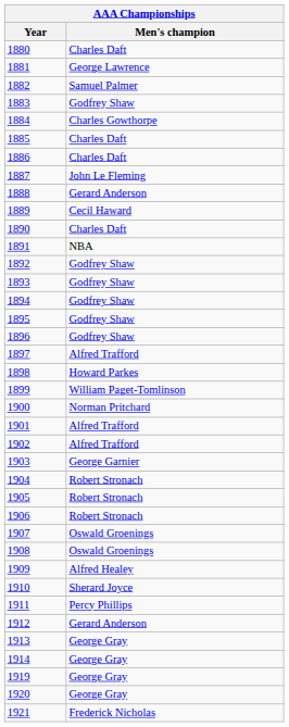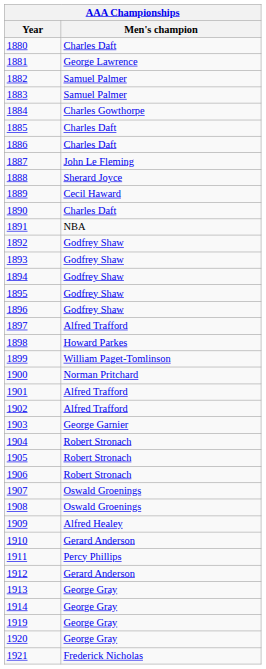 <table class="wikitable">
 <tr>
 <th colspan="2"><a href='#'>AAA Championships</a><br></th>
 </tr>
 <tr>
 <th width=80>Year</th>
 <th width=300>Men's champion</th>
 </tr>
 <tr>
 <td><a href='#'>1880</a></td>
 <td><a href='#'>Charles Daft</a></td>
 </tr>
 <tr>
 <td><a href='#'>1881</a></td>
 <td><a href='#'>George Lawrence</a></td>
 </tr>
 <tr>
 <td><a href='#'>1882</a></td>
 <td><a href='#'>Samuel Palmer</a></td>
 </tr>
 <tr>
 <td><a href='#'>1883</a></td>
-<td><a href='#'>Godfrey Shaw</a></td>
+<td><a href='#'>Samuel Palmer</a></td>
 </tr>
 <tr>
 <td><a href='#'>1884</a></td>
 <td><a href='#'>Charles Gowthorpe</a></td>
 </tr>
 <tr>
 <td><a href='#'>1885</a></td>
 <td><a href='#'>Charles Daft</a></td>
 </tr>
 <tr>
 <td><a href='#'>1886</a></td>
 <td><a href='#'>Charles Daft</a></td>
 </tr>
 <tr>
 <td><a href='#'>1887</a></td>
 <td><a href='#'>John Le Fleming</a></td>
 </tr>
 <tr>
 <td><a href='#'>1888</a></td>
-<td><a href='#'>Gerard Anderson</a></td>
+<td><a href='#'>Sherard Joyce</a></td>
 </tr>
 <tr>
 <td><a href='#'>1889</a></td>
 <td><a href='#'>Cecil Haward</a></td>
 </tr>
 <tr>
 <td><a href='#'>1890</a></td>
 <td><a href='#'>Charles Daft</a></td>
 </tr>
 <tr>
 <td><a href='#'>1891</a></td>
 <td>NBA</td>
 </tr>
 <tr>
 <td><a href='#'>1892</a></td>
 <td><a href='#'>Godfrey Shaw</a></td>
 </tr>
 <tr>
 <td><a href='#'>1893</a></td>
 <td><a href='#'>Godfrey Shaw</a></td>
 </tr>
 <tr>
 <td><a href='#'>1894</a></td>
 <td><a href='#'>Godfrey Shaw</a></td>
 </tr>
 <tr>
 <td><a href='#'>1895</a></td>
 <td><a href='#'>Godfrey Shaw</a></td>
 </tr>
 <tr>
 <td><a href='#'>1896</a></td>
 <td><a href='#'>Godfrey Shaw</a></td>
 </tr>
 <tr>
 <td><a href='#'>1897</a></td>
 <td><a href='#'>Alfred Trafford</a></td>
 </tr>
 <tr>
 <td><a href='#'>1898</a></td>
 <td><a href='#'>Howard Parkes</a></td>
 </tr>
 <tr>
 <td><a href='#'>1899</a></td>
 <td><a href='#'>William Paget-Tomlinson</a></td>
 </tr>
 <tr>
 <td><a href='#'>1900</a></td>
 <td><a href='#'>Norman Pritchard</a></td>
 </tr>
 <tr>
 <td><a href='#'>1901</a></td>
 <td><a href='#'>Alfred Trafford</a></td>
 </tr>
 <tr>
 <td><a href='#'>1902</a></td>
 <td><a href='#'>Alfred Trafford</a></td>
 </tr>
 <tr>
 <td><a href='#'>1903</a></td>
 <td><a href='#'>George Garnier</a></td>
 </tr>
 <tr>
 <td><a href='#'>1904</a></td>
 <td><a href='#'>Robert Stronach</a></td>
 </tr>
 <tr>
 <td><a href='#'>1905</a></td>
 <td><a href='#'>Robert Stronach</a></td>
 </tr>
 <tr>
 <td><a href='#'>1906</a></td>
 <td><a href='#'>Robert Stronach</a></td>
 </tr>
 <tr>
 <td><a href='#'>1907</a></td>
 <td><a href='#'>Oswald Groenings</a></td>
 </tr>
 <tr>
 <td><a href='#'>1908</a></td>
 <td><a href='#'>Oswald Groenings</a></td>
 </tr>
 <tr>
 <td><a href='#'>1909</a></td>
 <td><a href='#'>Alfred Healey</a></td>
 </tr>
 <tr>
 <td><a href='#'>1910</a></td>
-<td><a href='#'>Sherard Joyce</a></td>
+<td><a href='#'>Gerard Anderson</a></td>
 </tr>
 <tr>
 <td><a href='#'>1911</a></td>
 <td><a href='#'>Percy Phillips</a></td>
 </tr>
 <tr>
 <td><a href='#'>1912</a></td>
 <td><a href='#'>Gerard Anderson</a></td>
 </tr>
 <tr>
 <td><a href='#'>1913</a></td>
 <td><a href='#'>George Gray</a></td>
 </tr>
 <tr>
 <td><a href='#'>1914</a></td>
 <td><a href='#'>George Gray</a></td>
 </tr>
 <tr>
 <td><a href='#'>1919</a></td>
 <td><a href='#'>George Gray</a></td>
 </tr>
 <tr>
 <td><a href='#'>1920</a></td>
 <td><a href='#'>George Gray</a></td>
 </tr>
 <tr>
 <td><a href='#'>1921</a></td>
 <td><a href='#'>Frederick Nicholas</a></td>
 </tr>
 </table>
